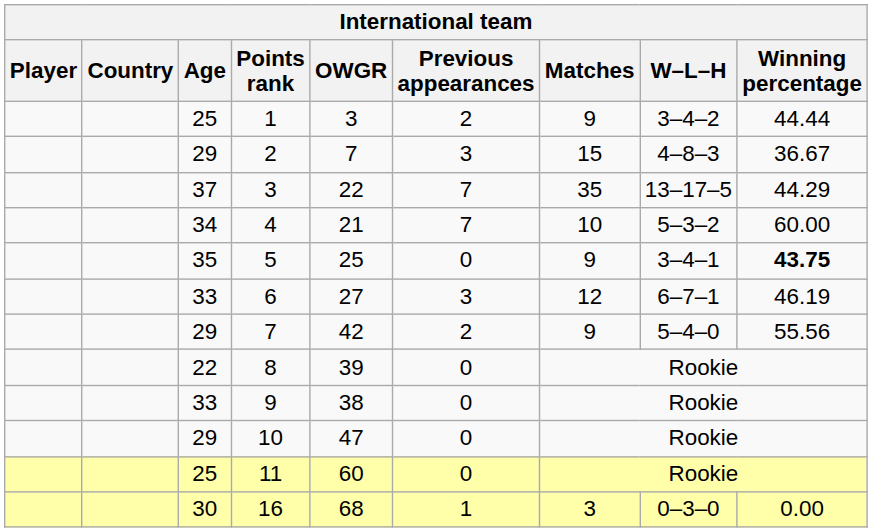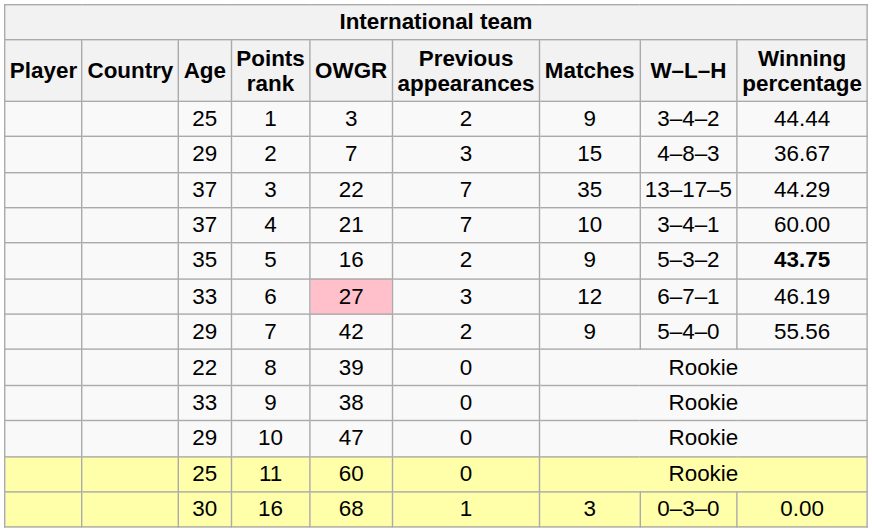 <table class="wikitable sortable" style="text-align:center">
 <tr>
 <th colspan=9>International team</th>
 </tr>
 <tr>
 <th>Player</th>
 <th>Country</th>
 <th>Age</th>
 <th data-sort-type="number">Points<br>rank</th>
 <th data-sort-type="number">OWGR</th>
 <th data-sort-type="number">Previous<br>appearances</th>
 <th data-sort-type="number">Matches</th>
 <th data-sort-type="number">W–L–H</th>
 <th data-sort-type="number">Winning<br>percentage</th>
 </tr>
 <tr>
 <td align=left></td>
 <td align=left></td>
 <td>25</td>
 <td>1</td>
 <td>3</td>
 <td>2</td>
 <td>9</td>
 <td>3–4–2</td>
 <td>44.44</td>
 </tr>
 <tr>
 <td align=left></td>
 <td align=left></td>
 <td>29</td>
 <td>2</td>
 <td>7</td>
 <td>3</td>
 <td>15</td>
 <td>4–8–3</td>
 <td>36.67</td>
 </tr>
 <tr>
 <td align=left></td>
 <td align=left></td>
 <td>37</td>
 <td>3</td>
 <td>22</td>
 <td>7</td>
 <td>35</td>
 <td>13–17–5</td>
 <td>44.29</td>
 </tr>
 <tr>
 <td align=left></td>
 <td align=left></td>
-<td>34</td>
+<td>37</td>
 <td>4</td>
 <td>21</td>
 <td>7</td>
 <td>10</td>
-<td>5–3–2</td>
+<td>3–4–1</td>
 <td>60.00</td>
 </tr>
 <tr>
 <td align=left></td>
 <td align=left></td>
 <td>35</td>
 <td>5</td>
-<td>25</td>
-<td>0</td>
+<td>16</td>
+<td>2</td>
 <td>9</td>
-<td>3–4–1</td>
+<td>5–3–2</td>
 <td><strong>43.75</strong></td>
 </tr>
 <tr>
 <td align=left></td>
 <td align=left></td>
 <td>33</td>
 <td>6</td>
-<td>27</td>
+<td style="background: pink;">27</td>
 <td>3</td>
 <td>12</td>
 <td>6–7–1</td>
 <td>46.19</td>
 </tr>
 <tr>
 <td align=left></td>
 <td align=left></td>
 <td>29</td>
 <td>7</td>
 <td>42</td>
 <td>2</td>
 <td>9</td>
 <td>5–4–0</td>
 <td>55.56</td>
 </tr>
 <tr>
 <td align=left></td>
 <td align=left></td>
 <td>22</td>
 <td>8</td>
 <td>39</td>
 <td>0</td>
 <td colspan=3>Rookie</td>
 </tr>
 <tr>
 <td align=left></td>
 <td align=left></td>
 <td>33</td>
 <td>9</td>
 <td>38</td>
 <td>0</td>
 <td colspan=3>Rookie</td>
 </tr>
 <tr>
 <td align=left></td>
 <td align=left></td>
 <td>29</td>
 <td>10</td>
 <td>47</td>
 <td>0</td>
 <td colspan=3>Rookie</td>
 </tr>
 <tr style="background:#ffa;">
 <td align=left></td>
 <td align=left></td>
 <td>25</td>
 <td>11</td>
 <td>60</td>
 <td>0</td>
 <td colspan=3>Rookie</td>
 </tr>
 <tr style="background:#ffa;">
 <td align=left></td>
 <td align=left></td>
 <td>30</td>
 <td>16</td>
 <td>68</td>
 <td>1</td>
 <td>3</td>
 <td>0–3–0</td>
 <td>0.00</td>
 </tr>
 </table>
